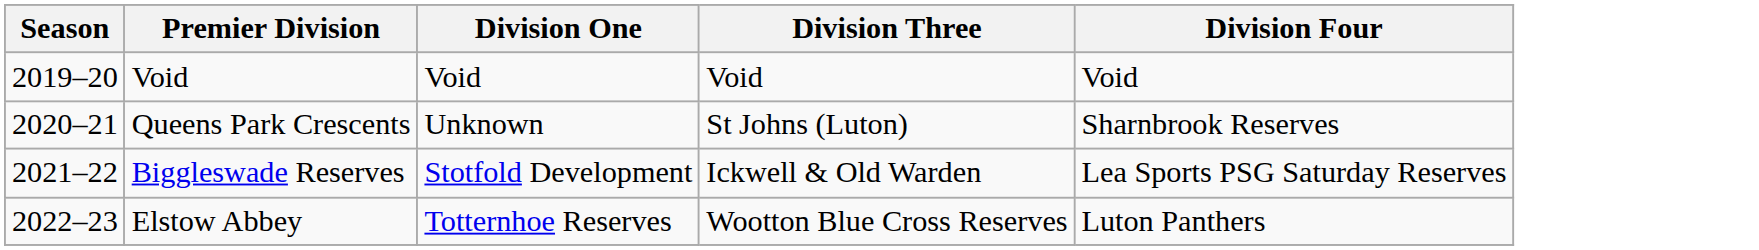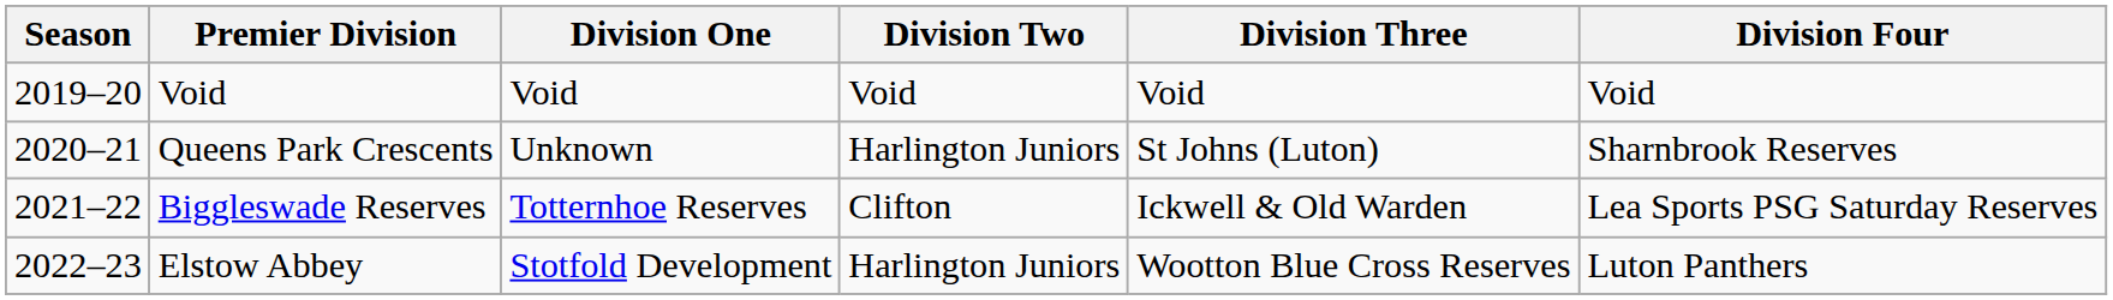 <table class="wikitable">
 <tr>
 <th>Season</th>
 <th>Premier Division</th>
 <th>Division One</th>
+<th>Division Two</th>
 <th>Division Three</th>
 <th>Division Four</th>
 </tr>
 <tr>
 <td>2019–20</td>
 <td>Void</td>
 <td>Void</td>
 <td>Void</td>
 <td>Void</td>
+<td>Void</td>
 </tr>
 <tr>
 <td>2020–21</td>
 <td>Queens Park Crescents</td>
 <td>Unknown</td>
+<td>Harlington Juniors</td>
 <td>St Johns (Luton)</td>
 <td>Sharnbrook Reserves</td>
 </tr>
 <tr>
 <td>2021–22</td>
 <td><a href='#'>Biggleswade</a> Reserves</td>
-<td><a href='#'>Stotfold</a> Development</td>
+<td><a href='#'>Totternhoe</a> Reserves</td>
+<td>Clifton</td>
 <td>Ickwell & Old Warden</td>
 <td>Lea Sports PSG Saturday Reserves</td>
 </tr>
 <tr>
 <td>2022–23</td>
 <td>Elstow Abbey</td>
-<td><a href='#'>Totternhoe</a> Reserves</td>
+<td><a href='#'>Stotfold</a> Development</td>
+<td>Harlington Juniors</td>
 <td>Wootton Blue Cross Reserves</td>
 <td>Luton Panthers</td>
 </tr>
 </table>
